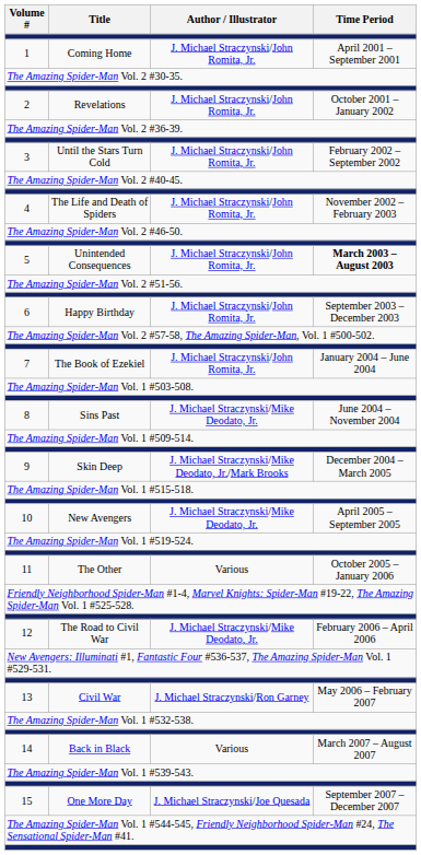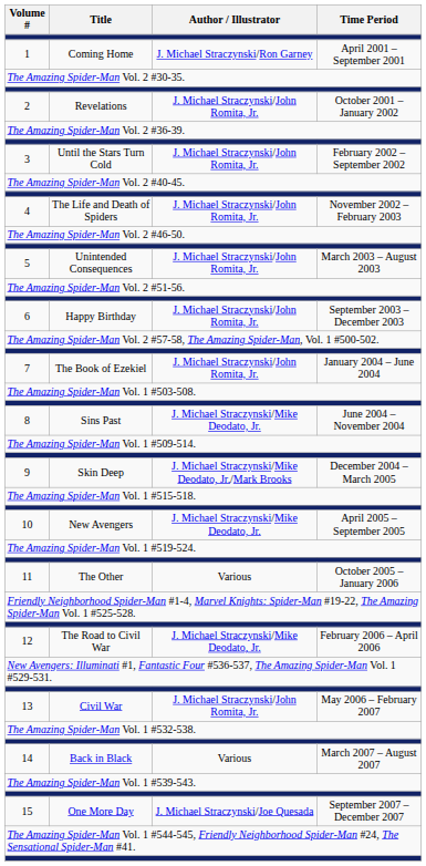 <table class="wikitable">
 <tr>
 <th>Volume #</th>
 <th>Title</th>
 <th>Author / Illustrator</th>
 <th>Time Period</th>
 </tr>
 <tr>
 <td colspan="6" bgcolor="#112266"></td>
 </tr>
 <tr>
 <td align="center">1</td>
 <td align="center">Coming Home</td>
-<td align="center"><a href='#'>J. Michael Straczynski</a>/<a href='#'>John Romita, Jr.</a></td>
+<td align="center"><a href='#'>J. Michael Straczynski</a>/<a href='#'>Ron Garney</a></td>
 <td align="center">April 2001 – September 2001</td>
 </tr>
 <tr>
 <td colspan="6"><em><a href='#'>The Amazing Spider-Man</a></em> Vol. 2 #30-35.</td>
 </tr>
 <tr>
 <td colspan="6" bgcolor="#112266"></td>
 </tr>
 <tr>
 <td align="center">2</td>
 <td align="center">Revelations</td>
 <td align="center"><a href='#'>J. Michael Straczynski</a>/<a href='#'>John Romita, Jr.</a></td>
 <td align="center">October 2001 – January 2002</td>
 </tr>
 <tr>
 <td colspan="6"><em><a href='#'>The Amazing Spider-Man</a></em> Vol. 2 #36-39.</td>
 </tr>
 <tr>
 <td colspan="6" bgcolor="#112266"></td>
 </tr>
 <tr>
 <td align="center">3</td>
 <td align="center">Until the Stars Turn Cold</td>
 <td align="center"><a href='#'>J. Michael Straczynski</a>/<a href='#'>John Romita, Jr.</a></td>
 <td align="center">February 2002 – September 2002</td>
 </tr>
 <tr>
 <td colspan="6"><em><a href='#'>The Amazing Spider-Man</a></em> Vol. 2 #40-45.</td>
 </tr>
 <tr>
 <td colspan="6" bgcolor="#112266"></td>
 </tr>
 <tr>
 <td align="center">4</td>
 <td align="center">The Life and Death of Spiders</td>
 <td align="center"><a href='#'>J. Michael Straczynski</a>/<a href='#'>John Romita, Jr.</a></td>
 <td align="center">November 2002 – February 2003</td>
 </tr>
 <tr>
 <td colspan="6"><em><a href='#'>The Amazing Spider-Man</a></em> Vol. 2 #46-50.</td>
 </tr>
 <tr>
 <td colspan="6" bgcolor="#112266"></td>
 </tr>
 <tr>
 <td align="center">5</td>
 <td align="center">Unintended Consequences</td>
 <td align="center"><a href='#'>J. Michael Straczynski</a>/<a href='#'>John Romita, Jr.</a></td>
-<td align="center"><strong>March 2003 – August 2003</strong></td>
+<td align="center">March 2003 – August 2003</td>
 </tr>
 <tr>
 <td colspan="6"><em><a href='#'>The Amazing Spider-Man</a></em> Vol. 2 #51-56.</td>
 </tr>
 <tr>
 <td colspan="6" bgcolor="#112266"></td>
 </tr>
 <tr>
 <td align="center">6</td>
 <td align="center">Happy Birthday</td>
 <td align="center"><a href='#'>J. Michael Straczynski</a>/<a href='#'>John Romita, Jr.</a></td>
 <td align="center">September 2003 – December 2003</td>
 </tr>
 <tr>
 <td colspan="6"><em><a href='#'>The Amazing Spider-Man</a></em> Vol. 2 #57-58, <em><a href='#'>The Amazing Spider-Man</a></em>, Vol. 1 #500-502.</td>
 </tr>
 <tr>
 <td colspan="6" bgcolor="#112266"></td>
 </tr>
 <tr>
 <td align="center">7</td>
 <td align="center">The Book of Ezekiel</td>
 <td align="center"><a href='#'>J. Michael Straczynski</a>/<a href='#'>John Romita, Jr.</a></td>
 <td align="center">January 2004 – June 2004</td>
 </tr>
 <tr>
 <td colspan="6"><em><a href='#'>The Amazing Spider-Man</a></em> Vol. 1 #503-508.</td>
 </tr>
 <tr>
 <td colspan="6" bgcolor="#112266"></td>
 </tr>
 <tr>
 <td align="center">8</td>
 <td align="center">Sins Past</td>
 <td align="center"><a href='#'>J. Michael Straczynski</a>/<a href='#'>Mike Deodato, Jr.</a></td>
 <td align="center">June 2004 – November 2004</td>
 </tr>
 <tr>
 <td colspan="6"><em><a href='#'>The Amazing Spider-Man</a></em> Vol. 1 #509-514.</td>
 </tr>
 <tr>
 <td colspan="6" bgcolor="#112266"></td>
 </tr>
 <tr>
 <td align="center">9</td>
 <td align="center">Skin Deep</td>
 <td align="center"><a href='#'>J. Michael Straczynski</a>/<a href='#'>Mike Deodato, Jr.</a>/<a href='#'>Mark Brooks</a></td>
 <td align="center">December 2004 – March 2005</td>
 </tr>
 <tr>
 <td colspan="6"><em><a href='#'>The Amazing Spider-Man</a></em> Vol. 1 #515-518.</td>
 </tr>
 <tr>
 <td colspan="6" bgcolor="#112266"></td>
 </tr>
 <tr>
 <td align="center">10</td>
 <td align="center">New Avengers</td>
 <td align="center"><a href='#'>J. Michael Straczynski</a>/<a href='#'>Mike Deodato, Jr.</a></td>
 <td align="center">April 2005 – September 2005</td>
 </tr>
 <tr>
 <td colspan="6"><em><a href='#'>The Amazing Spider-Man</a></em> Vol. 1 #519-524.</td>
 </tr>
 <tr>
 <td colspan="6" bgcolor="#112266"></td>
 </tr>
 <tr>
 <td align="center">11</td>
 <td align="center">The Other</td>
 <td align="center">Various</td>
 <td align="center">October 2005 – January 2006</td>
 </tr>
 <tr>
 <td colspan="6"><em><a href='#'>Friendly Neighborhood Spider-Man</a></em> #1-4, <em><a href='#'>Marvel Knights: Spider-Man</a></em> #19-22, <em><a href='#'>The Amazing Spider-Man</a></em> Vol. 1 #525-528.</td>
 </tr>
 <tr>
 <td colspan="6" bgcolor="#112266"></td>
 </tr>
 <tr>
 <td align="center">12</td>
 <td align="center">The Road to Civil War</td>
 <td align="center"><a href='#'>J. Michael Straczynski</a>/<a href='#'>Mike Deodato, Jr.</a></td>
 <td align="center">February 2006 – April 2006</td>
 </tr>
 <tr>
 <td colspan="6"><em><a href='#'>New Avengers: Illuminati</a></em> #1, <em><a href='#'>Fantastic Four</a></em> #536-537, <em><a href='#'>The Amazing Spider-Man</a></em> Vol. 1 #529-531.</td>
 </tr>
 <tr>
 <td colspan="6" bgcolor="#112266"></td>
 </tr>
 <tr>
 <td align="center">13</td>
 <td align="center"><a href='#'>Civil War</a></td>
-<td align="center"><a href='#'>J. Michael Straczynski</a>/<a href='#'>Ron Garney</a></td>
+<td align="center"><a href='#'>J. Michael Straczynski</a>/<a href='#'>John Romita, Jr.</a></td>
 <td align="center">May 2006 – February 2007</td>
 </tr>
 <tr>
 <td colspan="6"><em><a href='#'>The Amazing Spider-Man</a></em> Vol. 1 #532-538.</td>
 </tr>
 <tr>
 <td colspan="6" bgcolor="#112266"></td>
 </tr>
 <tr>
 <td align="center">14</td>
 <td align="center"><a href='#'>Back in Black</a></td>
 <td align="center">Various</td>
 <td align="center">March 2007 – August 2007</td>
 </tr>
 <tr>
 <td colspan="6"><em><a href='#'>The Amazing Spider-Man</a></em> Vol. 1 #539-543.</td>
 </tr>
 <tr>
 <td colspan="6" bgcolor="#112266"></td>
 </tr>
 <tr>
 <td align="center">15</td>
 <td align="center"><a href='#'>One More Day</a></td>
 <td align="center"><a href='#'>J. Michael Straczynski</a>/<a href='#'>Joe Quesada</a></td>
 <td align="center">September 2007 – December 2007</td>
 </tr>
 <tr>
 <td colspan="6"><em><a href='#'>The Amazing Spider-Man</a></em> Vol. 1 #544-545, <em><a href='#'>Friendly Neighborhood Spider-Man</a></em> #24, <em><a href='#'>The Sensational Spider-Man</a></em> #41.</td>
 </tr>
 <tr>
 <td colspan="6" bgcolor="#112266"></td>
 </tr>
 <tr>
 </tr>
 </table>
